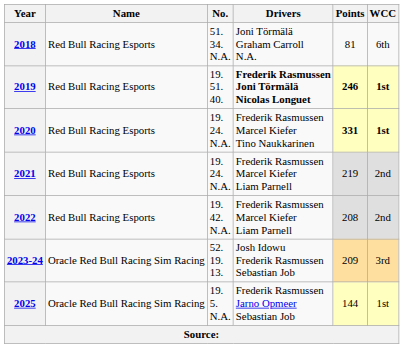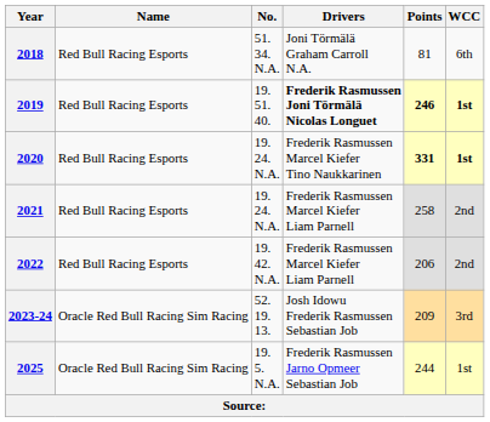 <table class="wikitable" style="font-size: 90%;">
 <tr>
 <th>Year</th>
 <th>Name</th>
 <th>No.</th>
 <th>Drivers</th>
 <th>Points</th>
 <th>WCC</th>
 </tr>
 <tr>
 <th><a href='#'>2018</a></th>
 <td> Red Bull Racing Esports</td>
 <td>51.<br>34.<br>N.A.</td>
 <td> Joni Törmälä<br> Graham Carroll<br> N.A.</td>
 <td align="center" style="background:#;">81</td>
 <td align="center" style="background:#;">6th</td>
 </tr>
 <tr>
 <th><a href='#'>2019</a></th>
 <td> Red Bull Racing Esports</td>
 <td>19.<br>51.<br>40.</td>
 <td><strong> Frederik Rasmussen<br> Joni Törmälä<br> Nicolas Longuet</strong></td>
 <td align="center" style="background:#FFFFBF;"><strong>246</strong></td>
 <td align="center" style="background:#FFFFBF;"><strong>1st</strong></td>
 </tr>
 <tr>
 <th><a href='#'>2020</a></th>
 <td> Red Bull Racing Esports</td>
 <td>19.<br>24.<br>N.A.</td>
 <td> Frederik Rasmussen<br> Marcel Kiefer<br> Tino Naukkarinen</td>
 <td align="center" style="background:#FFFFBF;"><strong>331</strong></td>
 <td align="center" style="background:#FFFFBF;"><strong>1st</strong></td>
 </tr>
 <tr>
 <th><a href='#'>2021</a></th>
 <td> Red Bull Racing Esports</td>
 <td>19.<br>24.<br>N.A.</td>
 <td> Frederik Rasmussen<br> Marcel Kiefer<br> Liam Parnell</td>
-<td align="center" style="background:#DFDFDF;">219</td>
+<td align="center" style="background:#DFDFDF;">258</td>
 <td align="center" style="background:#DFDFDF;">2nd</td>
 </tr>
 <tr>
 <th><a href='#'>2022</a></th>
 <td> Red Bull Racing Esports</td>
 <td>19.<br>42.<br>N.A.</td>
 <td> Frederik Rasmussen<br> Marcel Kiefer<br> Liam Parnell</td>
-<td align="center" style="background:#DFDFDF;">208</td>
+<td align="center" style="background:#DFDFDF;">206</td>
 <td align="center" style="background:#DFDFDF;">2nd</td>
 </tr>
 <tr>
 <th><a href='#'>2023-24</a></th>
 <td> Oracle Red Bull Racing Sim Racing</td>
 <td>52.<br>19.<br>13.</td>
 <td> Josh Idowu<br> Frederik Rasmussen<br> Sebastian Job</td>
 <td align="center" style="background:#FFDF9F;">209</td>
 <td align="center" style="background:#FFDF9F;">3rd</td>
 </tr>
 <tr>
 <th><a href='#'>2025</a></th>
 <td> Oracle Red Bull Racing Sim Racing</td>
 <td>19.<br>5.<br>N.A.</td>
 <td> Frederik Rasmussen<br> <a href='#'>Jarno Opmeer</a><br> Sebastian Job</td>
-<td align="center" style="background:#FFFFBF;">144</td>
+<td align="center" style="background:#FFFFBF;">244</td>
 <td align="center" style="background:#FFFFBF;">1st</td>
 </tr>
 <tr>
 <th colspan="9">Source:</th>
 </tr>
 </table>
